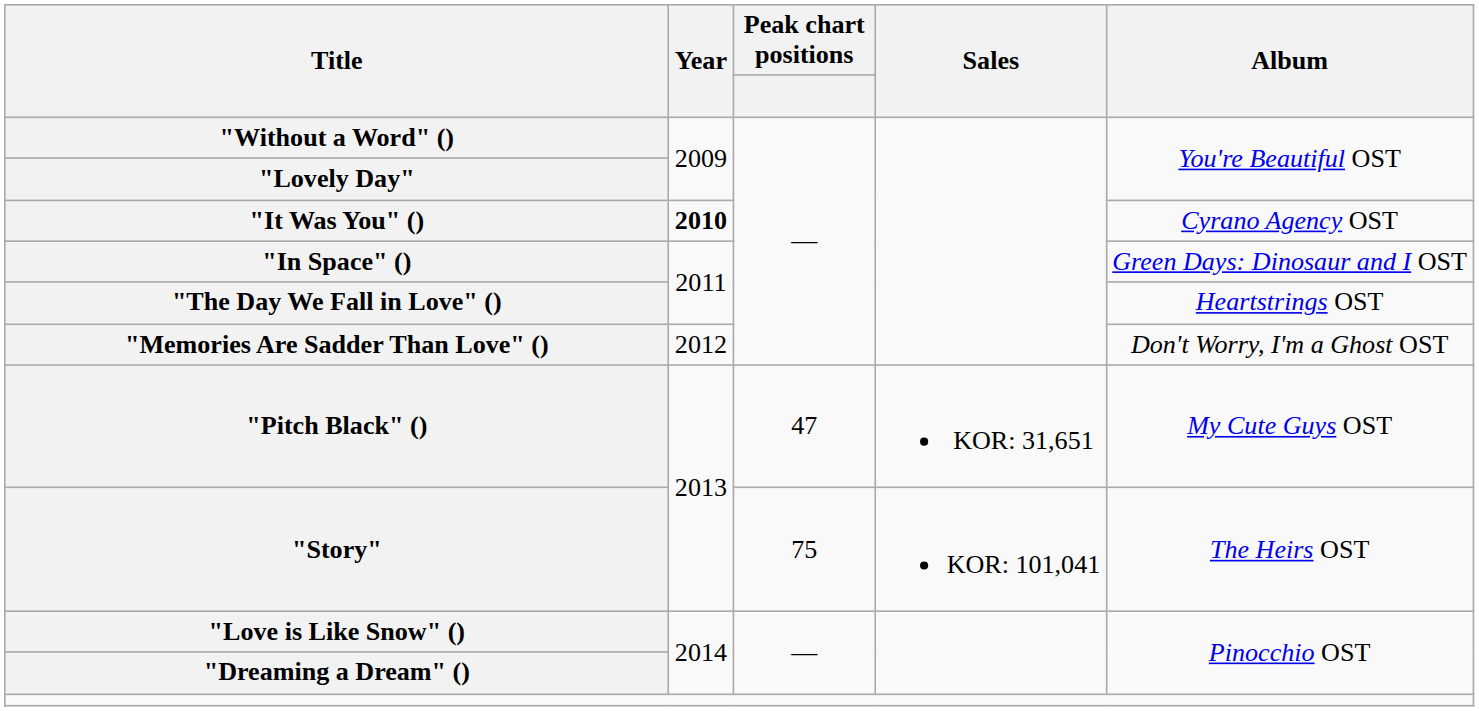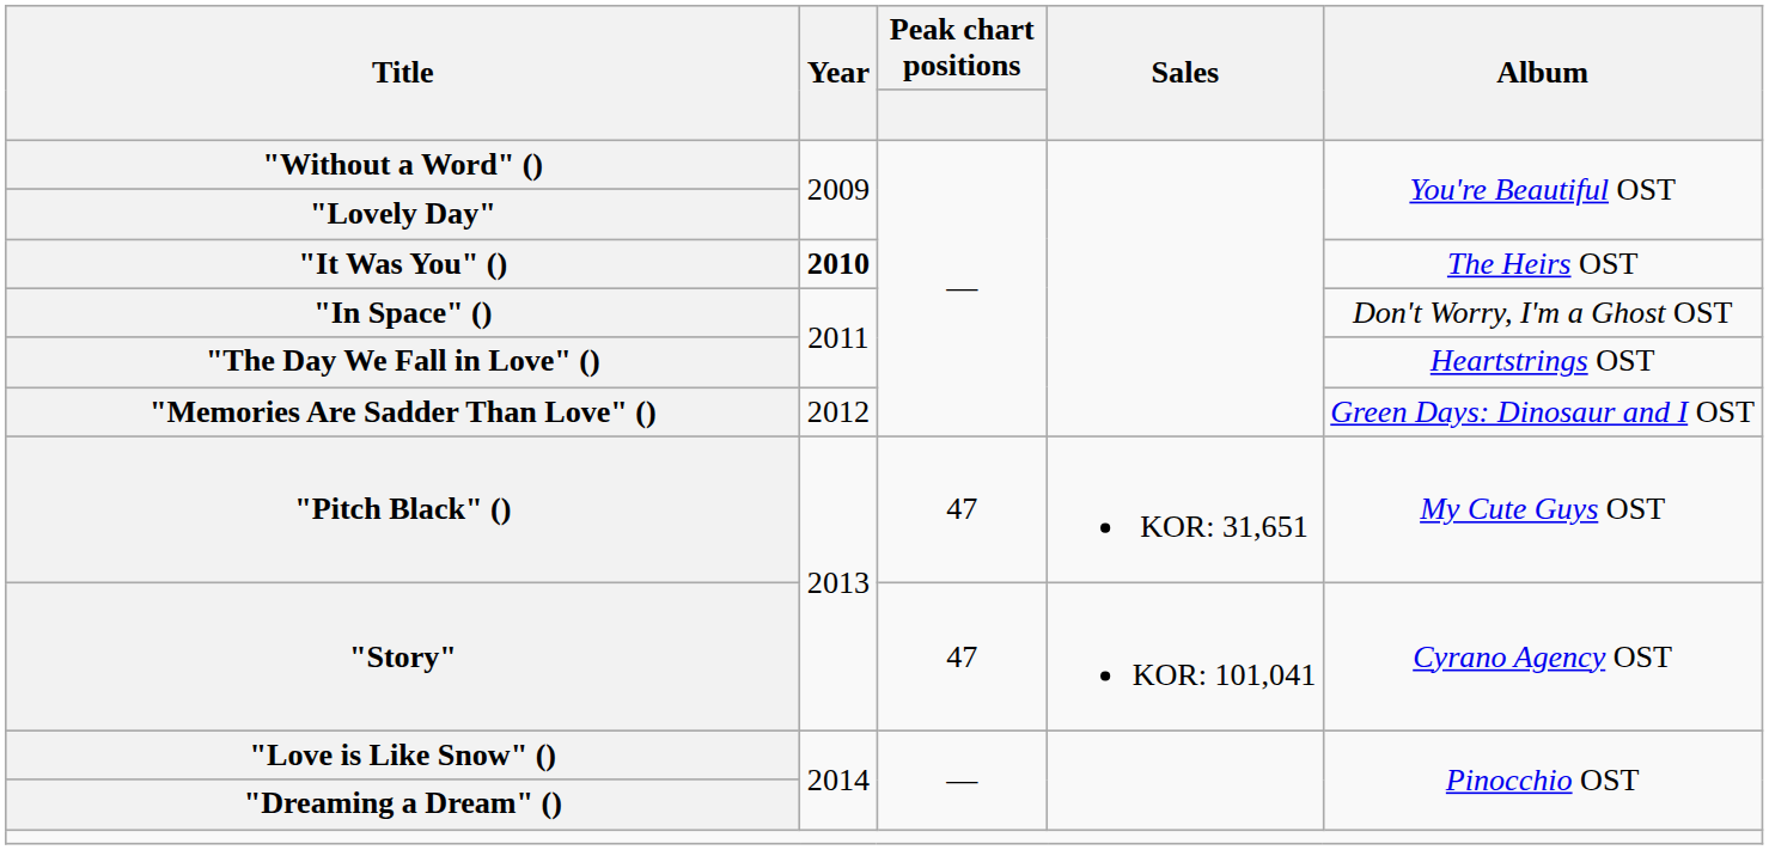 <table class="wikitable plainrowheaders" style="text-align:center">
 <tr>
 <th rowspan="2" scope="col" style="width:25em">Title</th>
 <th rowspan="2" scope="col">Year</th>
 <th colspan="1" scope="col" style="width:5em">Peak chart positions</th>
 <th rowspan="2" scope="col">Sales<br></th>
 <th rowspan="2" scope="col">Album</th>
 </tr>
 <tr>
 <th><br></th>
 </tr>
 <tr>
 <th scope="row">"Without a Word" ()</th>
 <td rowspan="2">2009</td>
 <td rowspan="6">—</td>
 <td rowspan="6"></td>
 <td rowspan="2"><em><a href='#'>You're Beautiful</a></em> OST</td>
 </tr>
 <tr>
 <th scope="row">"Lovely Day"</th>
 </tr>
 <tr>
 <th scope="row">"It Was You" () </th>
 <td><strong>2010</strong></td>
-<td><em><a href='#'>Cyrano Agency</a></em> OST</td>
+<td><em><a href='#'>The Heirs</a></em> OST</td>
 </tr>
 <tr>
 <th scope="row">"In Space" () </th>
 <td rowspan="2">2011</td>
-<td><em><a href='#'>Green Days: Dinosaur and I</a></em> OST</td>
+<td><em>Don't Worry, I'm a Ghost</em> OST</td>
 </tr>
 <tr>
 <th scope="row">"The Day We Fall in Love" ()</th>
 <td><em><a href='#'>Heartstrings</a></em> OST</td>
 </tr>
 <tr>
 <th scope="row">"Memories Are Sadder Than Love" ()</th>
 <td>2012</td>
-<td><em>Don't Worry, I'm a Ghost</em> OST</td>
+<td><em><a href='#'>Green Days: Dinosaur and I</a></em> OST</td>
 </tr>
 <tr>
 <th scope="row">"Pitch Black" ()</th>
 <td rowspan="2">2013</td>
 <td>47</td>
 <td><br><ul><li>KOR: 31,651</li></ul></td>
 <td><em><a href='#'>My Cute Guys</a></em> OST</td>
 </tr>
 <tr>
 <th scope="row">"Story"</th>
-<td>75</td>
+<td>47</td>
 <td><br><ul><li>KOR: 101,041</li></ul></td>
-<td><em><a href='#'>The Heirs</a></em> OST</td>
+<td><em><a href='#'>Cyrano Agency</a></em> OST</td>
 </tr>
 <tr>
 <th scope="row">"Love is Like Snow" ()</th>
 <td rowspan="2">2014</td>
 <td rowspan="2">—</td>
 <td rowspan="2"></td>
 <td rowspan="2"><em><a href='#'>Pinocchio</a></em> OST</td>
 </tr>
 <tr>
 <th scope="row">"Dreaming a Dream" ()</th>
 </tr>
 <tr>
 <td colspan="5"></td>
 </tr>
 </table>
